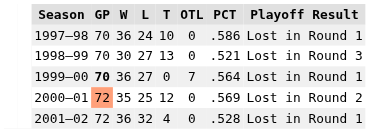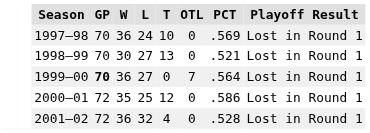 <table BORDER="0" CELLPADDING="3" CELLSPACING="0" ID="Table">
 <tr ALIGN="center" bgcolor="#e0e0e0">
 <th ALIGN="center" rowspan="99" bgcolor="#ffffff"> </th>
 <th ALIGN="center" rowspan="99" bgcolor="#ffffff"> </th>
 </tr>
 <tr ALIGN="center" bgcolor="#e0e0e0">
 <th ALIGN="center">Season</th>
 <th ALIGN="center">GP</th>
 <th ALIGN="center">W</th>
 <th ALIGN="center">L</th>
 <th ALIGN="center">T</th>
 <th ALIGN="center">OTL</th>
 <th ALIGN="center">PCT</th>
 <th ALIGN="center">Playoff Result</th>
 </tr>
 <tr ALIGN="center"  bgcolor="#f0f0f0">
 <td ALIGN="center">1997–98</td>
 <td ALIGN="center">70</td>
 <td ALIGN="center">36</td>
 <td ALIGN="center">24</td>
 <td ALIGN="center">10</td>
 <td ALIGN="center">0</td>
-<td ALIGN="center">.586</td>
+<td ALIGN="center">.569</td>
 <td ALIGN="center">Lost in Round 1</td>
 </tr>
 <tr ALIGN="center">
 <td ALIGN="center">1998–99</td>
 <td ALIGN="center">70</td>
 <td ALIGN="center">30</td>
 <td ALIGN="center">27</td>
 <td ALIGN="center">13</td>
 <td ALIGN="center">0</td>
 <td ALIGN="center">.521</td>
-<td ALIGN="center">Lost in Round 3</td>
+<td ALIGN="center">Lost in Round 1</td>
 </tr>
 <tr ALIGN="center"  bgcolor="#f0f0f0">
 <td ALIGN="center">1999–00</td>
 <td ALIGN="center"><strong>70</strong></td>
 <td ALIGN="center">36</td>
 <td ALIGN="center">27</td>
 <td ALIGN="center">0</td>
 <td ALIGN="center">7</td>
 <td ALIGN="center">.564</td>
 <td ALIGN="center">Lost in Round 1</td>
 </tr>
 <tr ALIGN="center">
 <td ALIGN="center">2000–01</td>
-<td ALIGN="center" style="background: lightsalmon;">72</td>
+<td ALIGN="center">72</td>
 <td ALIGN="center">35</td>
 <td ALIGN="center">25</td>
 <td ALIGN="center">12</td>
 <td ALIGN="center">0</td>
-<td ALIGN="center">.569</td>
-<td ALIGN="center">Lost in Round 2</td>
+<td ALIGN="center">.586</td>
+<td ALIGN="center">Lost in Round 1</td>
 </tr>
 <tr ALIGN="center"  bgcolor="#f0f0f0">
 <td ALIGN="center">2001–02</td>
 <td ALIGN="center">72</td>
 <td ALIGN="center">36</td>
 <td ALIGN="center">32</td>
 <td ALIGN="center">4</td>
 <td ALIGN="center">0</td>
 <td ALIGN="center">.528</td>
 <td ALIGN="center">Lost in Round 1</td>
 </tr>
 </table>
